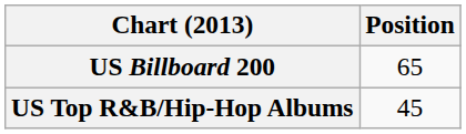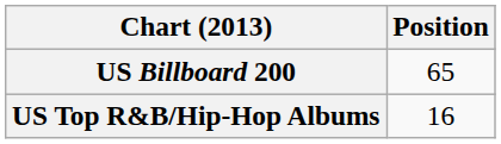 <table class="wikitable sortable plainrowheaders" style="text-align:center">
 <tr>
 <th scope="col">Chart (2013)</th>
 <th scope="col">Position</th>
 </tr>
 <tr>
 <th scope="row">US <em>Billboard</em> 200</th>
 <td>65</td>
 </tr>
 <tr>
 <th scope="row">US Top R&B/Hip-Hop Albums</th>
-<td style="text-align:center;">45</td>
+<td style="text-align:center;">16</td>
 </tr>
 </table>
